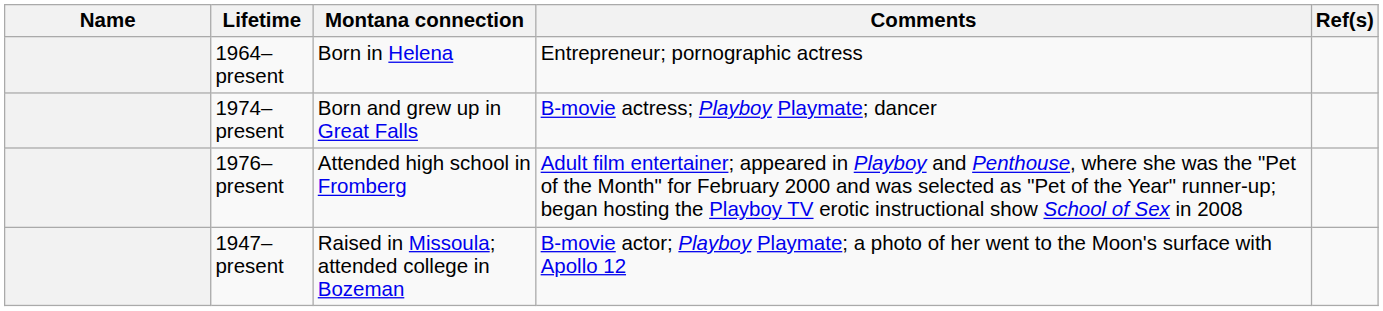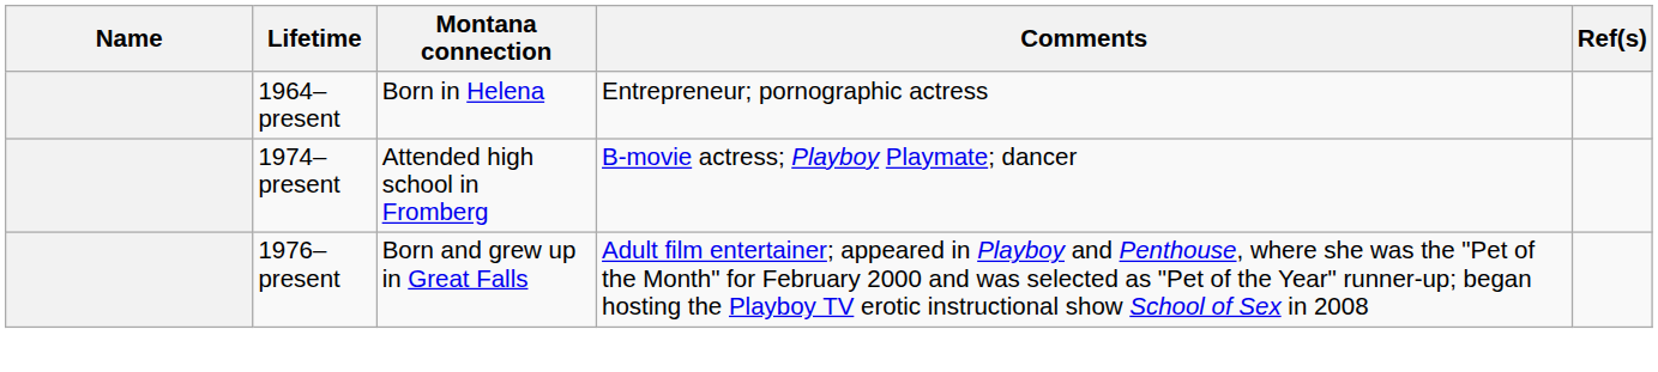 <table class="sortable wikitable plainrowheaders" width="85%">
 <tr>
 <th width="15%" scope="col">Name</th>
 <th scope="col">Lifetime</th>
 <th class="unsortable" scope="col">Montana connection</th>
 <th class="unsortable" scope="col">Comments</th>
 <th class="unsortable" width="2%" scope="col">Ref(s)</th>
 </tr>
 <tr valign="top">
 <th scope="row"></th>
 <td>1964–present</td>
 <td>Born in <a href='#'>Helena</a></td>
 <td>Entrepreneur; pornographic actress</td>
 <td align="center"></td>
 </tr>
 <tr valign="top">
 <th scope="row"></th>
 <td>1974–present</td>
-<td>Born and grew up in <a href='#'>Great Falls</a></td>
+<td>Attended high school in <a href='#'>Fromberg</a></td>
 <td><a href='#'>B-movie</a> actress; <em><a href='#'>Playboy</a></em> <a href='#'>Playmate</a>; dancer</td>
 <td align="center"></td>
 </tr>
 <tr valign="top">
 <th scope="row"></th>
 <td>1976–present</td>
-<td>Attended high school in <a href='#'>Fromberg</a></td>
+<td>Born and grew up in <a href='#'>Great Falls</a></td>
 <td><a href='#'>Adult film entertainer</a>; appeared in <em><a href='#'>Playboy</a></em> and <em><a href='#'>Penthouse</a></em>, where she was the "Pet of the Month" for February 2000 and was selected as "Pet of the Year" runner-up; began hosting the <a href='#'>Playboy TV</a> erotic instructional show <em><a href='#'>School of Sex</a></em> in 2008</td>
 <td align="center"></td>
 </tr>
-<tr valign="top">
-<th scope="row"></th>
-<td>1947–present</td>
-<td>Raised in <a href='#'>Missoula</a>; attended college in <a href='#'>Bozeman</a></td>
-<td><a href='#'>B-movie</a> actor; <em><a href='#'>Playboy</a></em> <a href='#'>Playmate</a>; a photo of her went to the Moon's surface with <a href='#'>Apollo 12</a></td>
-<td align="center"></td>
-</tr>
 </table>
